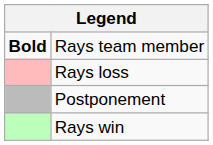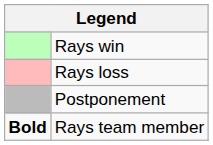 <table class="wikitable" style="font-size:90%">
 <tr>
 <th colspan="2">Legend</th>
 </tr>
 <tr>
-<td><strong>Bold</strong></td>
-<td>Rays team member</td>
+<td bgcolor="#bbffbb"> </td>
+<td>Rays win</td>
 </tr>
 <tr>
 <td bgcolor="#ffbbbb"> </td>
 <td>Rays loss</td>
 </tr>
 <tr>
 <td bgcolor="#bbbbbb"> </td>
 <td>Postponement</td>
 </tr>
 <tr>
-<td bgcolor="#bbffbb"> </td>
-<td>Rays win</td>
+<td><strong>Bold</strong></td>
+<td>Rays team member</td>
 </tr>
 </table>
